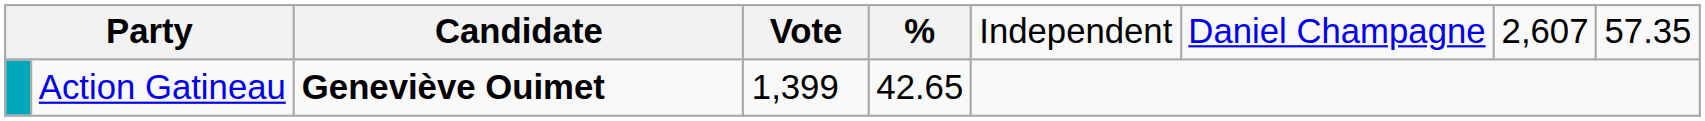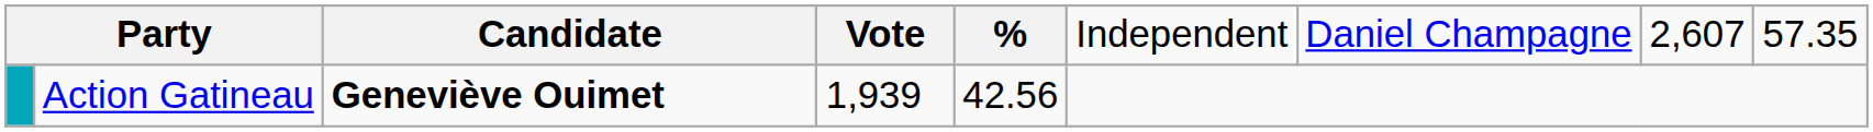 <table class="wikitable">
 <tr>
 <th bgcolor="#DDDDFF" width="100px" colspan="2">Party</th>
 <th bgcolor="#DDDDFF" width="200px">Candidate</th>
 <th bgcolor="#DDDDFF" width="50px">Vote</th>
 <th bgcolor="#DDDDFF" width="30px">%<br></th>
 <td>Independent</td>
 <td><a href='#'>Daniel Champagne</a></td>
 <td>2,607</td>
 <td>57.35</td>
 </tr>
 <tr>
 <td bgcolor=#00a7ba> </td>
 <td><a href='#'>Action Gatineau</a></td>
 <td><strong>Geneviève Ouimet</strong></td>
-<td>1,399</td>
-<td>42.65</td>
+<td>1,939</td>
+<td>42.56</td>
 </tr>
 </table>
